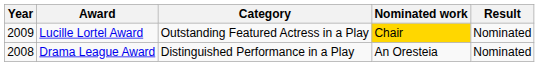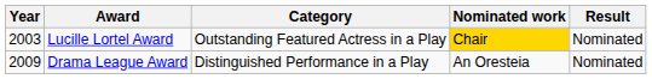 <table class="wikitable sortable">
 <tr>
 <th>Year</th>
 <th>Award</th>
 <th>Category</th>
 <th>Nominated work</th>
 <th>Result</th>
 </tr>
 <tr>
-<td>2009</td>
+<td>2003</td>
 <td><a href='#'>Lucille Lortel Award</a></td>
 <td>Outstanding Featured Actress in a Play</td>
 <td style="background: gold;">Chair</td>
 <td>Nominated</td>
 </tr>
 <tr>
-<td>2008</td>
+<td>2009</td>
 <td><a href='#'>Drama League Award</a></td>
 <td>Distinguished Performance in a Play</td>
 <td>An Oresteia</td>
 <td>Nominated</td>
 </tr>
 </table>
